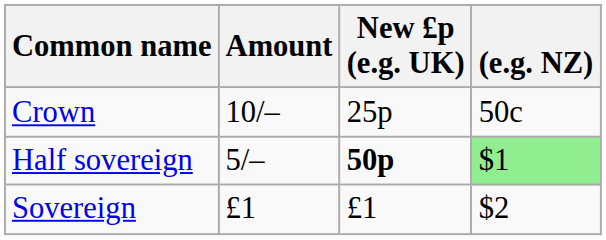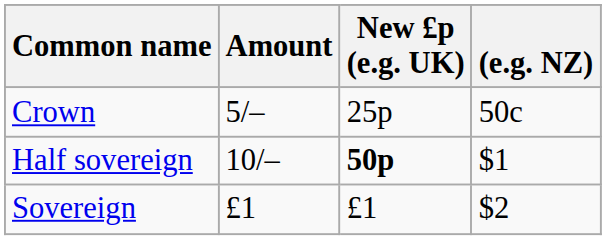 <table class="wikitable">
 <tr>
 <th>Common name</th>
 <th>Amount</th>
 <th>New £p<br>(e.g. UK)</th>
 <th><br>(e.g. NZ)</th>
 </tr>
 <tr>
 <td><a href='#'>Crown</a></td>
-<td>10/–</td>
+<td>5/–</td>
 <td>25p</td>
 <td>50c</td>
 </tr>
 <tr>
 <td><a href='#'>Half sovereign</a></td>
-<td>5/–</td>
+<td>10/–</td>
 <td><strong>50p</strong></td>
-<td style="background: lightgreen;">$1</td>
+<td>$1</td>
 </tr>
 <tr>
 <td><a href='#'>Sovereign</a></td>
 <td>£1</td>
 <td>£1</td>
 <td>$2</td>
 </tr>
 </table>
